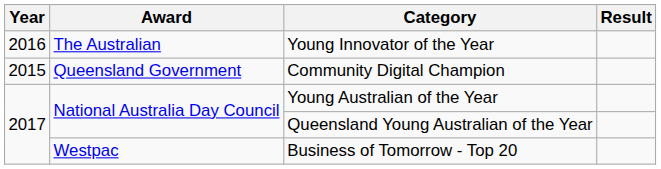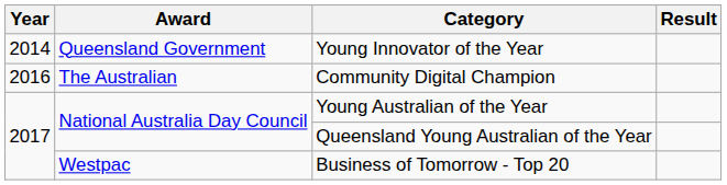 <table class="wikitable">
 <tr>
 <th>Year</th>
 <th>Award</th>
 <th>Category</th>
 <th>Result</th>
 </tr>
 <tr>
-<td>2016</td>
-<td><a href='#'>The Australian</a></td>
+<td>2014</td>
+<td><a href='#'>Queensland Government</a></td>
 <td>Young Innovator of the Year</td>
 <td></td>
 </tr>
 <tr>
-<td>2015</td>
-<td><a href='#'>Queensland Government</a></td>
+<td>2016</td>
+<td><a href='#'>The Australian</a></td>
 <td>Community Digital Champion</td>
 <td></td>
 </tr>
 <tr>
 <td rowspan="3">2017</td>
 <td rowspan="2"><a href='#'>National Australia Day Council</a></td>
 <td>Young Australian of the Year</td>
 <td></td>
 </tr>
 <tr>
 <td>Queensland Young Australian of the Year</td>
 <td></td>
 </tr>
 <tr>
 <td><a href='#'>Westpac</a></td>
 <td>Business of Tomorrow - Top 20</td>
 <td></td>
 </tr>
 </table>
